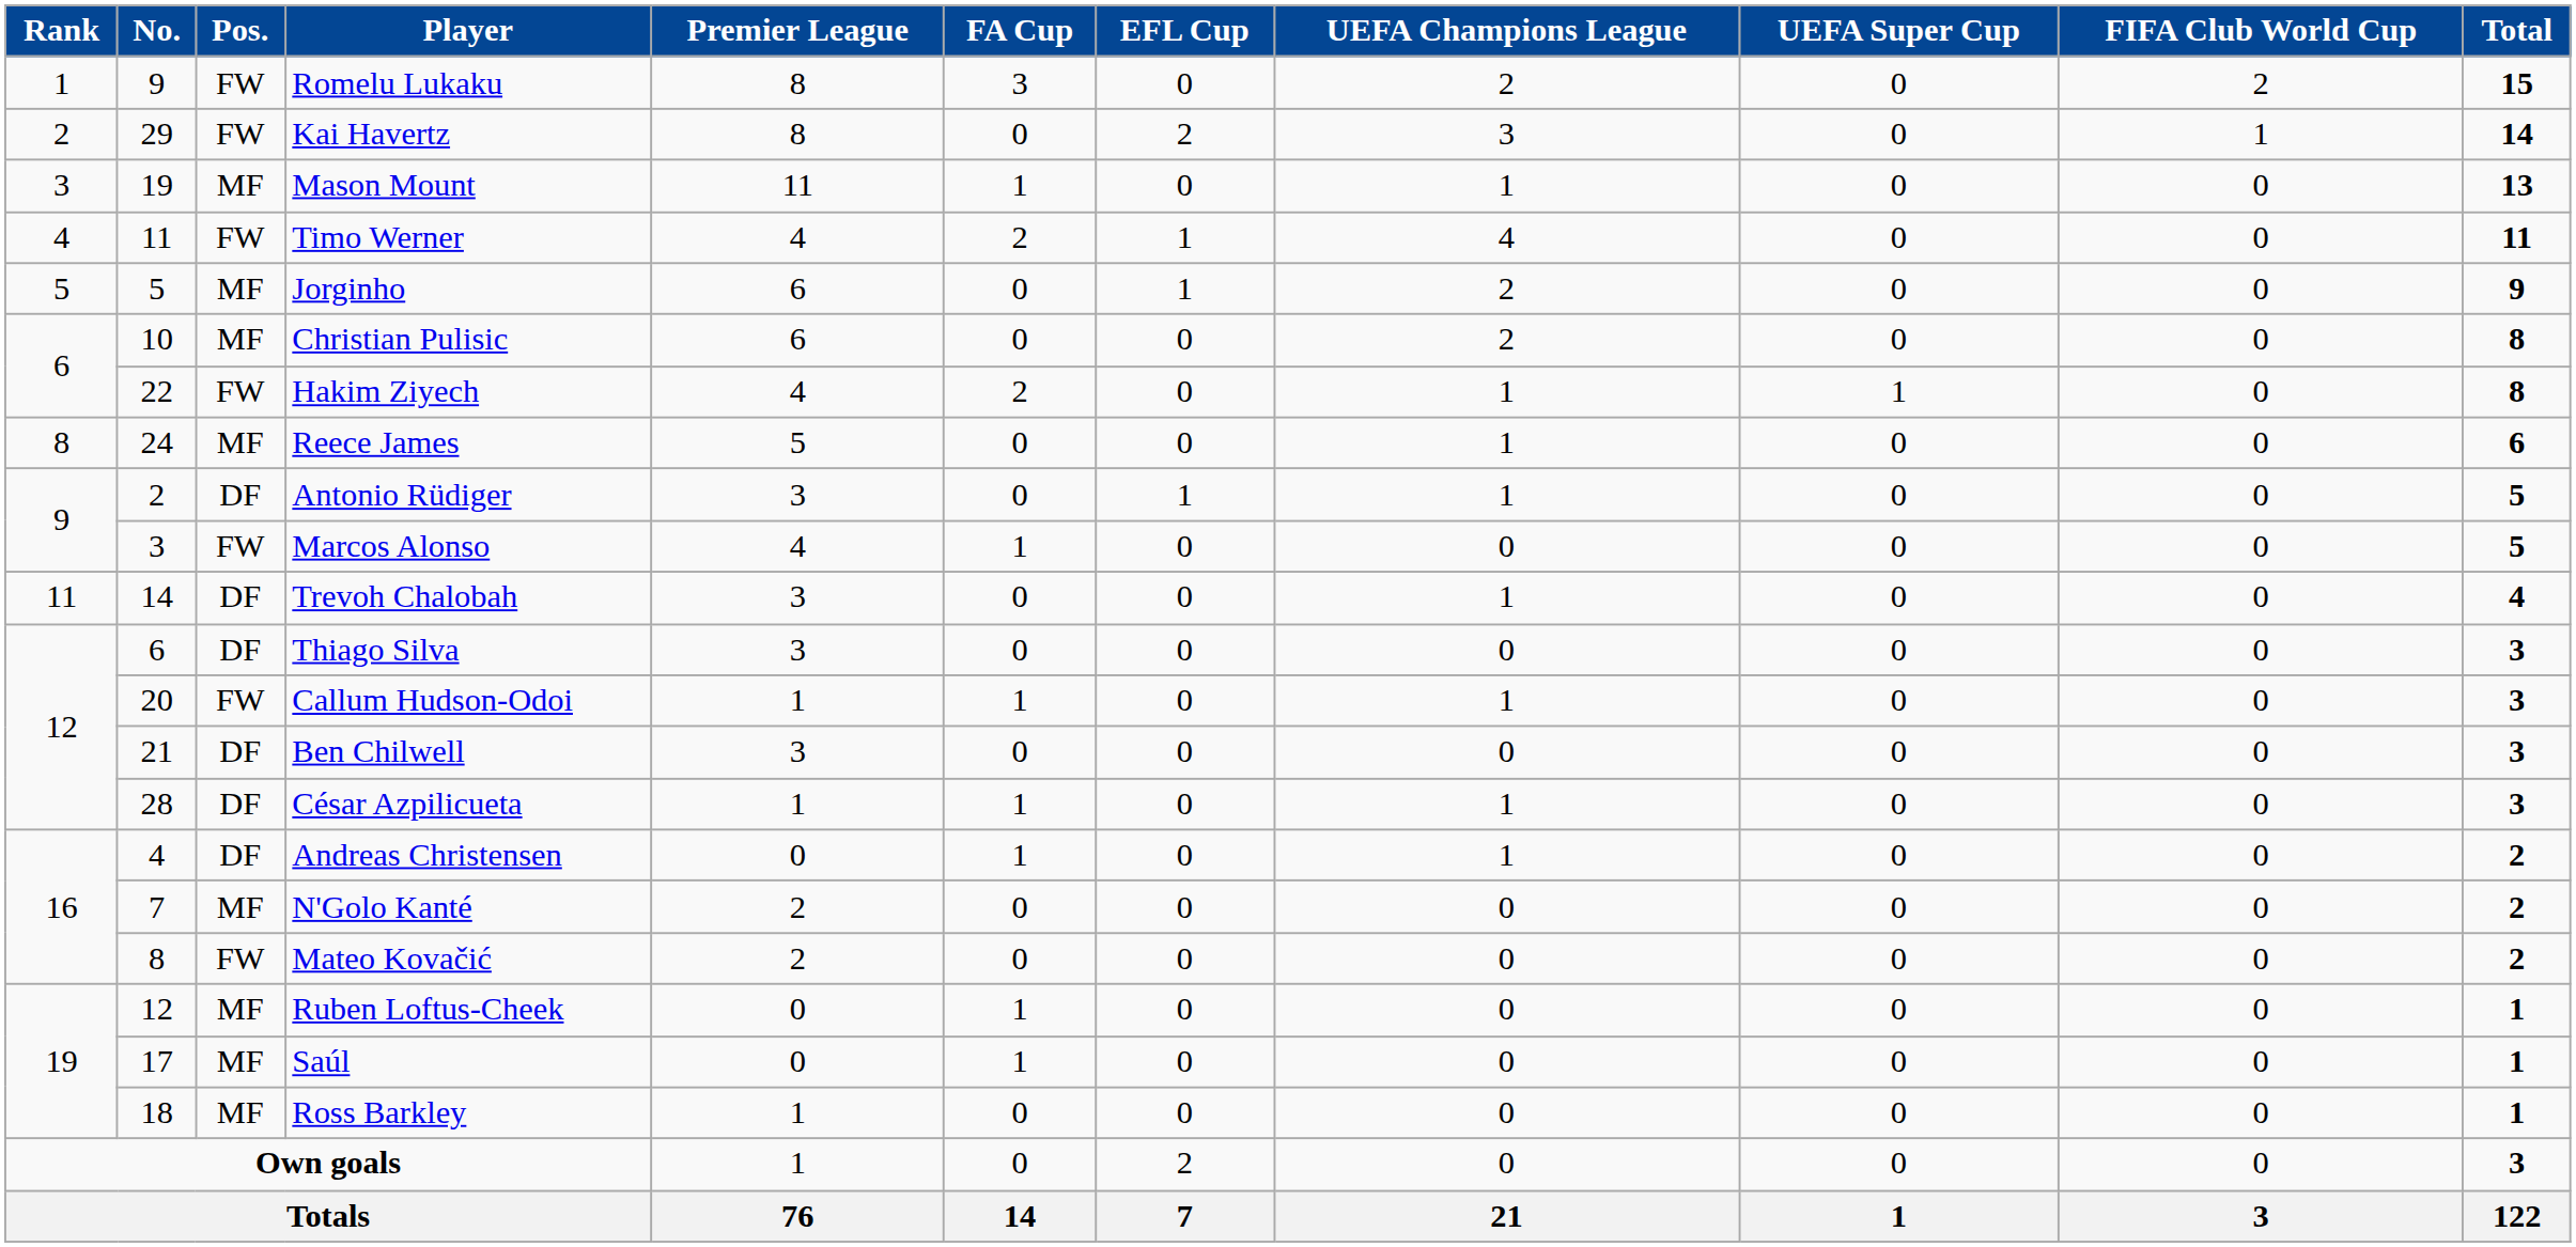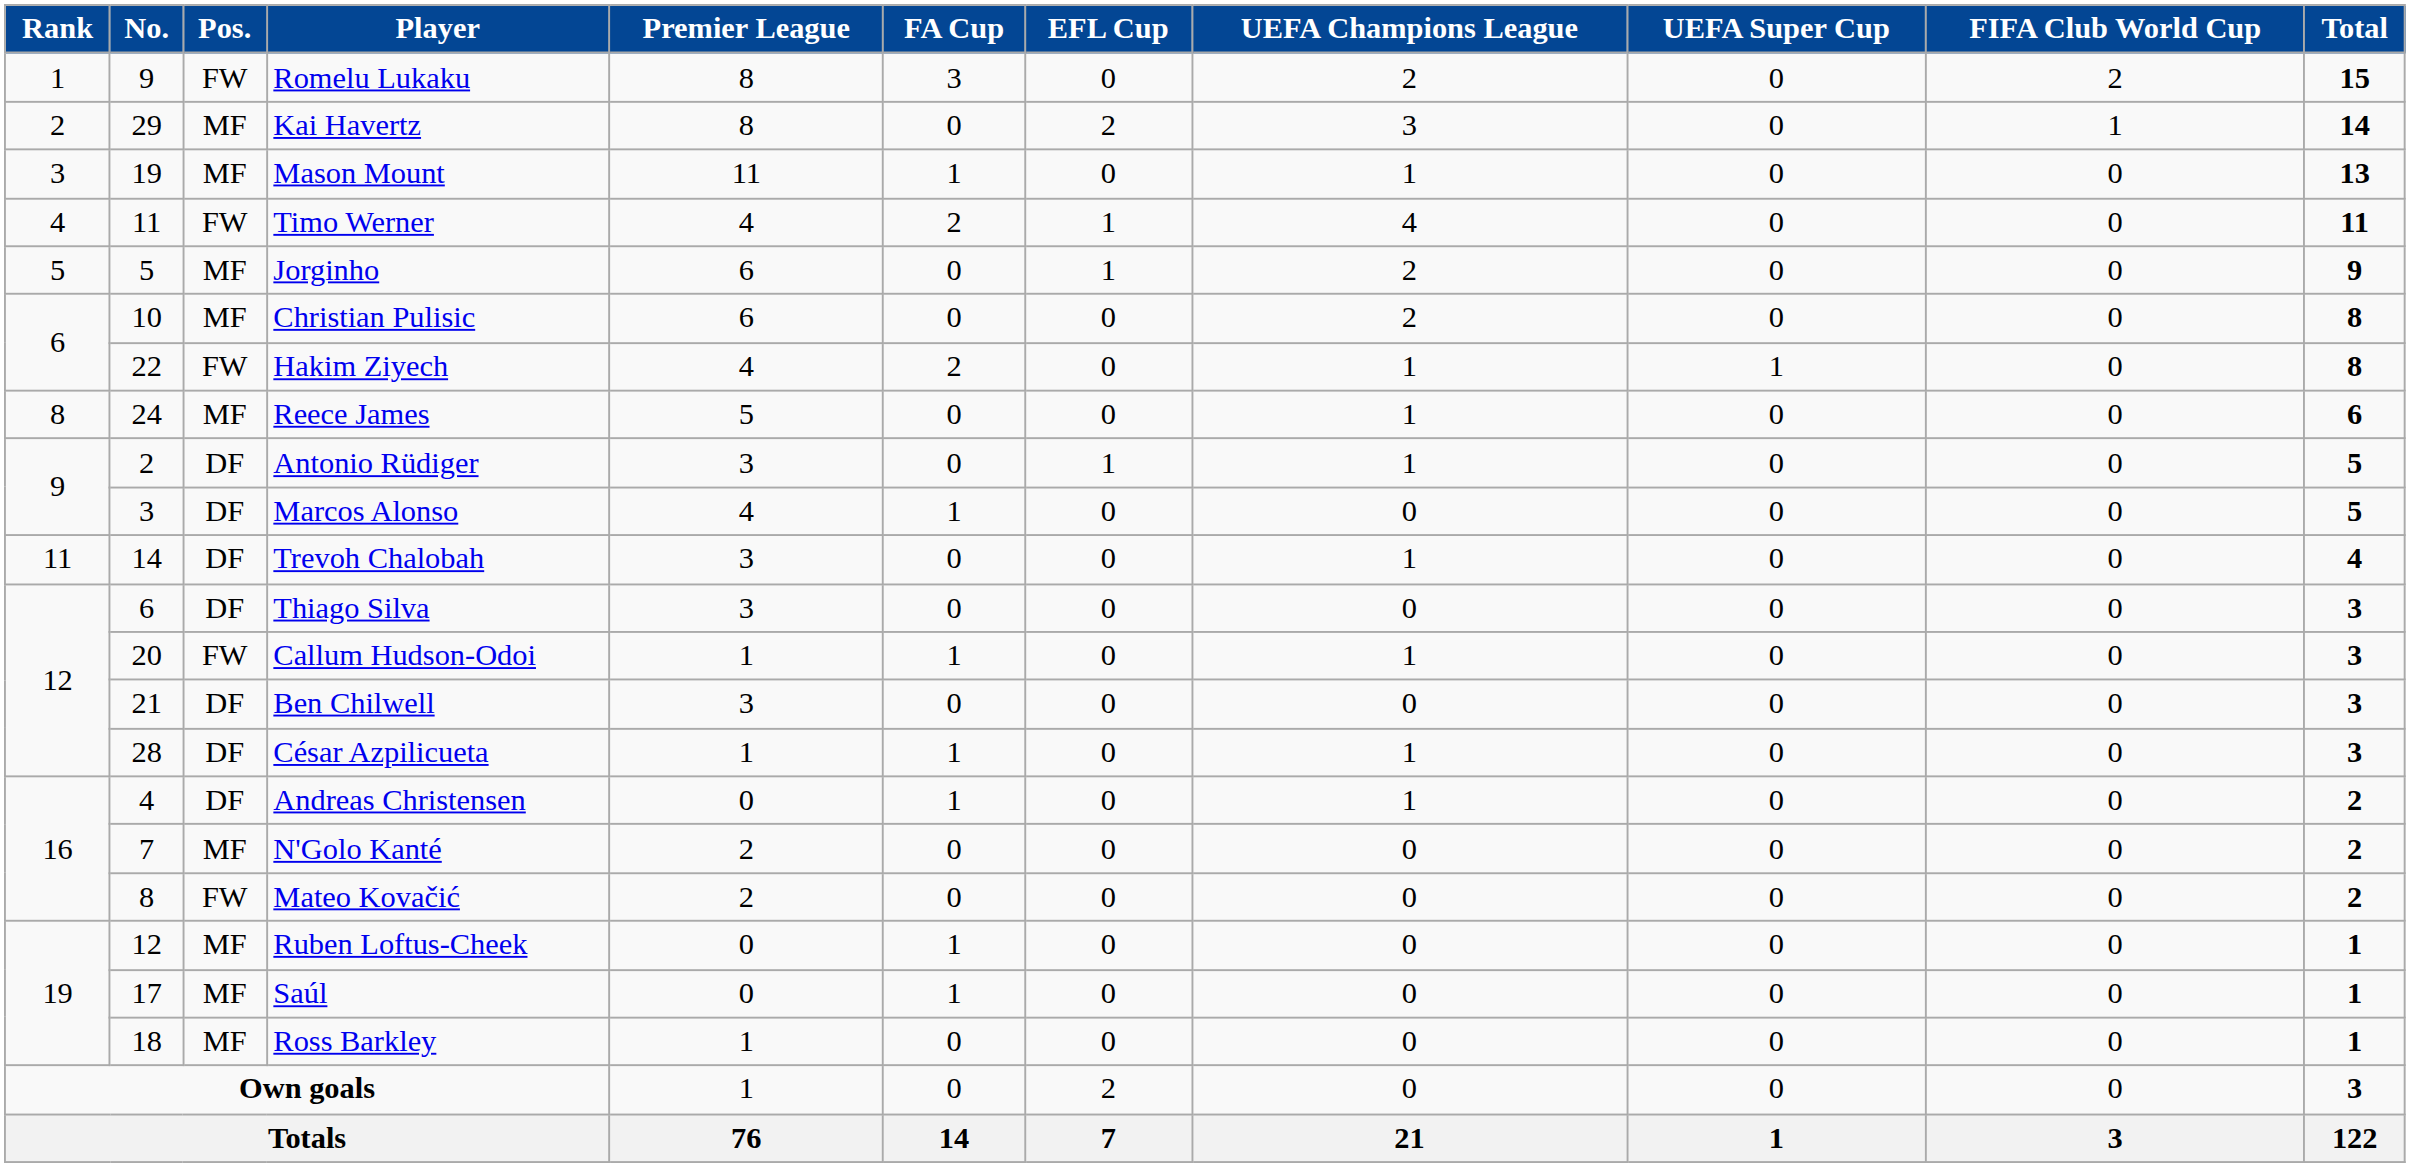 <table class="wikitable sortable" style="text-align:center;width:100%;">
 <tr>
 <th style=background-color:#034694;color:#FFFFFF>Rank</th>
 <th style=background-color:#034694;color:#FFFFFF>No.</th>
 <th style=background-color:#034694;color:#FFFFFF>Pos.</th>
 <th style=background-color:#034694;color:#FFFFFF>Player</th>
 <th style=background-color:#034694;color:#FFFFFF>Premier League</th>
 <th style=background-color:#034694;color:#FFFFFF>FA Cup</th>
 <th style=background-color:#034694;color:#FFFFFF>EFL Cup</th>
 <th style=background-color:#034694;color:#FFFFFF>UEFA Champions League</th>
 <th style=background-color:#034694;color:#FFFFFF>UEFA Super Cup</th>
 <th style=background-color:#034694;color:#FFFFFF>FIFA Club World Cup</th>
 <th style=background-color:#034694;color:#FFFFFF>Total</th>
 </tr>
 <tr>
 <td rowspan="1">1</td>
 <td>9</td>
 <td>FW</td>
 <td align=left> <a href='#'>Romelu Lukaku</a></td>
 <td>8</td>
 <td>3</td>
 <td>0</td>
 <td>2</td>
 <td>0</td>
 <td>2</td>
 <td><strong>15</strong></td>
 </tr>
 <tr>
 <td rowspan="1">2</td>
 <td>29</td>
-<td>FW</td>
+<td>MF</td>
 <td align=left> <a href='#'>Kai Havertz</a></td>
 <td>8</td>
 <td>0</td>
 <td>2</td>
 <td>3</td>
 <td>0</td>
 <td>1</td>
 <td><strong>14</strong></td>
 </tr>
 <tr>
 <td rowspan="1">3</td>
 <td>19</td>
 <td>MF</td>
 <td align=left> <a href='#'>Mason Mount</a></td>
 <td>11</td>
 <td>1</td>
 <td>0</td>
 <td>1</td>
 <td>0</td>
 <td>0</td>
 <td><strong>13</strong></td>
 </tr>
 <tr>
 <td rowspan="1">4</td>
 <td>11</td>
 <td>FW</td>
 <td align=left> <a href='#'>Timo Werner</a></td>
 <td>4</td>
 <td>2</td>
 <td>1</td>
 <td>4</td>
 <td>0</td>
 <td>0</td>
 <td><strong>11</strong></td>
 </tr>
 <tr>
 <td rowspan="1">5</td>
 <td>5</td>
 <td>MF</td>
 <td align=left>  <a href='#'>Jorginho</a></td>
 <td>6</td>
 <td>0</td>
 <td>1</td>
 <td>2</td>
 <td>0</td>
 <td>0</td>
 <td><strong>9</strong></td>
 </tr>
 <tr>
 <td rowspan="2">6</td>
 <td>10</td>
 <td>MF</td>
 <td align=left> <a href='#'>Christian Pulisic</a></td>
 <td>6</td>
 <td>0</td>
 <td>0</td>
 <td>2</td>
 <td>0</td>
 <td>0</td>
 <td><strong>8</strong></td>
 </tr>
 <tr>
 <td>22</td>
 <td>FW</td>
 <td align=left> <a href='#'>Hakim Ziyech</a></td>
 <td>4</td>
 <td>2</td>
 <td>0</td>
 <td>1</td>
 <td>1</td>
 <td>0</td>
 <td><strong>8</strong></td>
 </tr>
 <tr>
 <td rowspan="1">8</td>
 <td>24</td>
 <td>MF</td>
 <td align=left> <a href='#'>Reece James</a></td>
 <td>5</td>
 <td>0</td>
 <td>0</td>
 <td>1</td>
 <td>0</td>
 <td>0</td>
 <td><strong>6</strong></td>
 </tr>
 <tr>
 <td rowspan="2">9</td>
 <td>2</td>
 <td>DF</td>
 <td align=left> <a href='#'>Antonio Rüdiger</a></td>
 <td>3</td>
 <td>0</td>
 <td>1</td>
 <td>1</td>
 <td>0</td>
 <td>0</td>
 <td><strong>5</strong></td>
 </tr>
 <tr>
 <td>3</td>
-<td>FW</td>
+<td>DF</td>
 <td align=left> <a href='#'>Marcos Alonso</a></td>
 <td>4</td>
 <td>1</td>
 <td>0</td>
 <td>0</td>
 <td>0</td>
 <td>0</td>
 <td><strong>5</strong></td>
 </tr>
 <tr>
 <td rowspan="1">11</td>
 <td>14</td>
 <td>DF</td>
 <td align=left> <a href='#'>Trevoh Chalobah</a></td>
 <td>3</td>
 <td>0</td>
 <td>0</td>
 <td>1</td>
 <td>0</td>
 <td>0</td>
 <td><strong>4</strong></td>
 </tr>
 <tr>
 <td rowspan="4">12</td>
 <td>6</td>
 <td>DF</td>
 <td align=left> <a href='#'>Thiago Silva</a></td>
 <td>3</td>
 <td>0</td>
 <td>0</td>
 <td>0</td>
 <td>0</td>
 <td>0</td>
 <td><strong>3</strong></td>
 </tr>
 <tr>
 <td>20</td>
 <td>FW</td>
 <td align=left> <a href='#'>Callum Hudson-Odoi</a></td>
 <td>1</td>
 <td>1</td>
 <td>0</td>
 <td>1</td>
 <td>0</td>
 <td>0</td>
 <td><strong>3</strong></td>
 </tr>
 <tr>
 <td>21</td>
 <td>DF</td>
 <td align=left> <a href='#'>Ben Chilwell</a></td>
 <td>3</td>
 <td>0</td>
 <td>0</td>
 <td>0</td>
 <td>0</td>
 <td>0</td>
 <td><strong>3</strong></td>
 </tr>
 <tr>
 <td>28</td>
 <td>DF</td>
 <td align=left> <a href='#'>César Azpilicueta</a></td>
 <td>1</td>
 <td>1</td>
 <td>0</td>
 <td>1</td>
 <td>0</td>
 <td>0</td>
 <td><strong>3</strong></td>
 </tr>
 <tr>
 <td rowspan="3">16</td>
 <td>4</td>
 <td>DF</td>
 <td align=left> <a href='#'>Andreas Christensen</a></td>
 <td>0</td>
 <td>1</td>
 <td>0</td>
 <td>1</td>
 <td>0</td>
 <td>0</td>
 <td><strong>2</strong></td>
 </tr>
 <tr>
 <td>7</td>
 <td>MF</td>
 <td align=left> <a href='#'>N'Golo Kanté</a></td>
 <td>2</td>
 <td>0</td>
 <td>0</td>
 <td>0</td>
 <td>0</td>
 <td>0</td>
 <td><strong>2</strong></td>
 </tr>
 <tr>
 <td>8</td>
 <td>FW</td>
 <td align=left> <a href='#'>Mateo Kovačić</a></td>
 <td>2</td>
 <td>0</td>
 <td>0</td>
 <td>0</td>
 <td>0</td>
 <td>0</td>
 <td><strong>2</strong></td>
 </tr>
 <tr>
 <td rowspan="3">19</td>
 <td>12</td>
 <td>MF</td>
 <td align=left> <a href='#'>Ruben Loftus-Cheek</a></td>
 <td>0</td>
 <td>1</td>
 <td>0</td>
 <td>0</td>
 <td>0</td>
 <td>0</td>
 <td><strong>1</strong></td>
 </tr>
 <tr>
 <td>17</td>
 <td>MF</td>
 <td align=left> <a href='#'>Saúl</a></td>
 <td>0</td>
 <td>1</td>
 <td>0</td>
 <td>0</td>
 <td>0</td>
 <td>0</td>
 <td><strong>1</strong></td>
 </tr>
 <tr>
 <td>18</td>
 <td>MF</td>
 <td align=left> <a href='#'>Ross Barkley</a></td>
 <td>1</td>
 <td>0</td>
 <td>0</td>
 <td>0</td>
 <td>0</td>
 <td>0</td>
 <td><strong>1</strong></td>
 </tr>
 <tr>
 <td colspan="4"><strong>Own goals</strong></td>
 <td>1</td>
 <td>0</td>
 <td>2</td>
 <td>0</td>
 <td>0</td>
 <td>0</td>
 <td><strong>3</strong></td>
 </tr>
 <tr>
 <th colspan=4><strong>Totals</strong></th>
 <th><strong>76</strong></th>
 <th><strong>14</strong></th>
 <th><strong>7</strong></th>
 <th><strong>21</strong></th>
 <th><strong>1</strong></th>
 <th><strong>3</strong></th>
 <th>122</th>
 </tr>
 </table>
